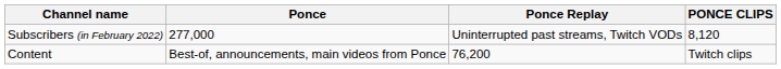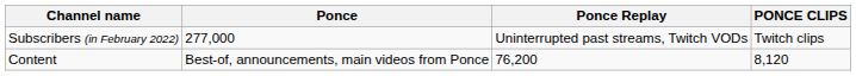 <table class="wikitable">
 <tr>
 <th>Channel name</th>
 <th>Ponce</th>
 <th>Ponce Replay</th>
 <th>PONCE CLIPS</th>
 </tr>
 <tr>
 <td>Subscribers <em><small>(in February 2022)</small></em></td>
 <td>277,000</td>
 <td>Uninterrupted past streams, Twitch VODs</td>
-<td>8,120</td>
+<td>Twitch clips</td>
 </tr>
 <tr>
 <td>Content</td>
 <td>Best-of, announcements, main videos from Ponce</td>
 <td>76,200</td>
-<td>Twitch clips</td>
+<td>8,120</td>
 </tr>
 </table>
